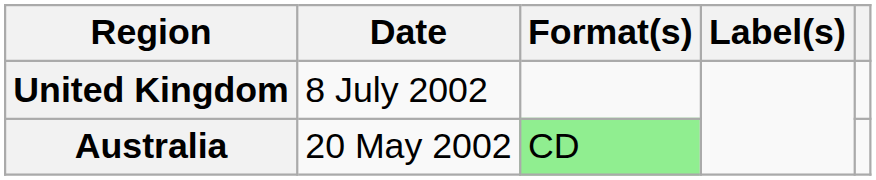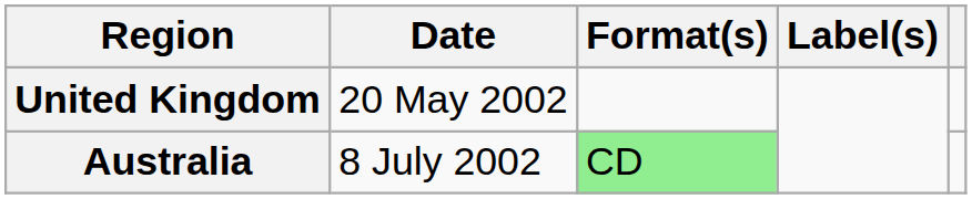 <table class="wikitable plainrowheaders">
 <tr>
 <th scope="col">Region</th>
 <th scope="col">Date</th>
 <th scope="col">Format(s)</th>
 <th scope="col">Label(s)</th>
 <th scope="col"></th>
 </tr>
 <tr>
 <th scope="row">United Kingdom</th>
-<td>8 July 2002</td>
+<td>20 May 2002</td>
 <td></td>
 <td rowspan="2"></td>
 <td></td>
 </tr>
 <tr>
 <th scope="row">Australia</th>
-<td>20 May 2002</td>
+<td>8 July 2002</td>
 <td style="background: lightgreen;">CD</td>
 <td></td>
 </tr>
 </table>
